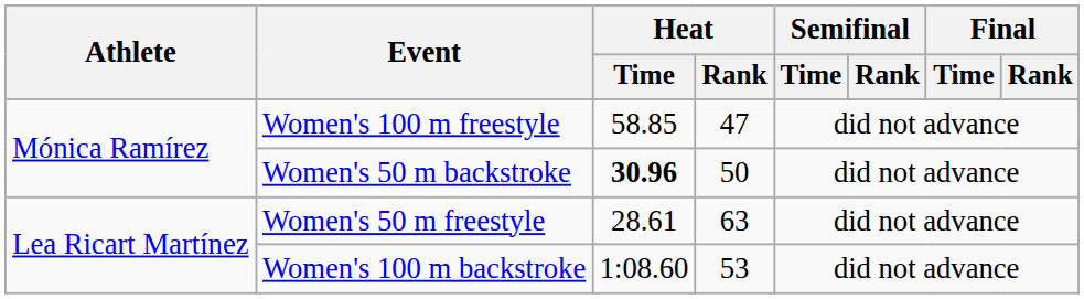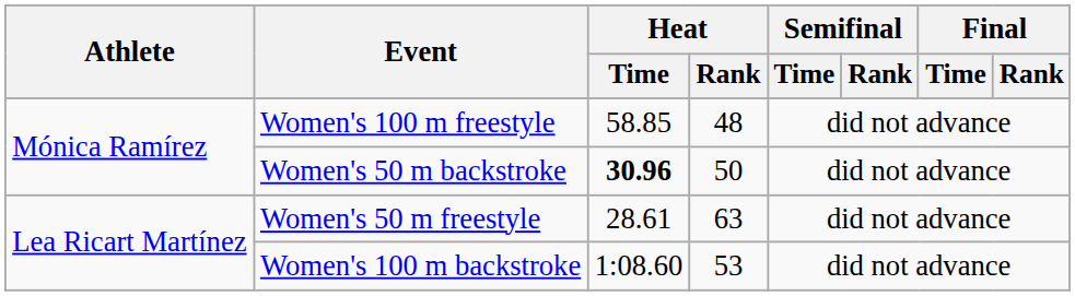 <table class=wikitable style="font-size:90%">
 <tr>
 <th rowspan="2">Athlete</th>
 <th rowspan="2">Event</th>
 <th colspan="2">Heat</th>
 <th colspan="2">Semifinal</th>
 <th colspan="2">Final</th>
 </tr>
 <tr style="font-size:95%">
 <th>Time</th>
 <th>Rank</th>
 <th>Time</th>
 <th>Rank</th>
 <th>Time</th>
 <th>Rank</th>
 </tr>
 <tr align=center>
 <td align=left rowspan=2><a href='#'>Mónica Ramírez</a></td>
 <td align=left><a href='#'>Women's 100 m freestyle</a></td>
 <td>58.85</td>
-<td>47</td>
+<td>48</td>
 <td colspan=4>did not advance</td>
 </tr>
 <tr align=center>
 <td align=left><a href='#'>Women's 50 m backstroke</a></td>
 <td><strong>30.96</strong></td>
 <td>50</td>
 <td colspan=4>did not advance</td>
 </tr>
 <tr align=center>
 <td align=left rowspan=2><a href='#'>Lea Ricart Martínez</a></td>
 <td align=left><a href='#'>Women's 50 m freestyle</a></td>
 <td>28.61</td>
 <td>63</td>
 <td colspan=4>did not advance</td>
 </tr>
 <tr align=center>
 <td align=left><a href='#'>Women's 100 m backstroke</a></td>
 <td>1:08.60</td>
 <td>53</td>
 <td colspan=4>did not advance</td>
 </tr>
 </table>
